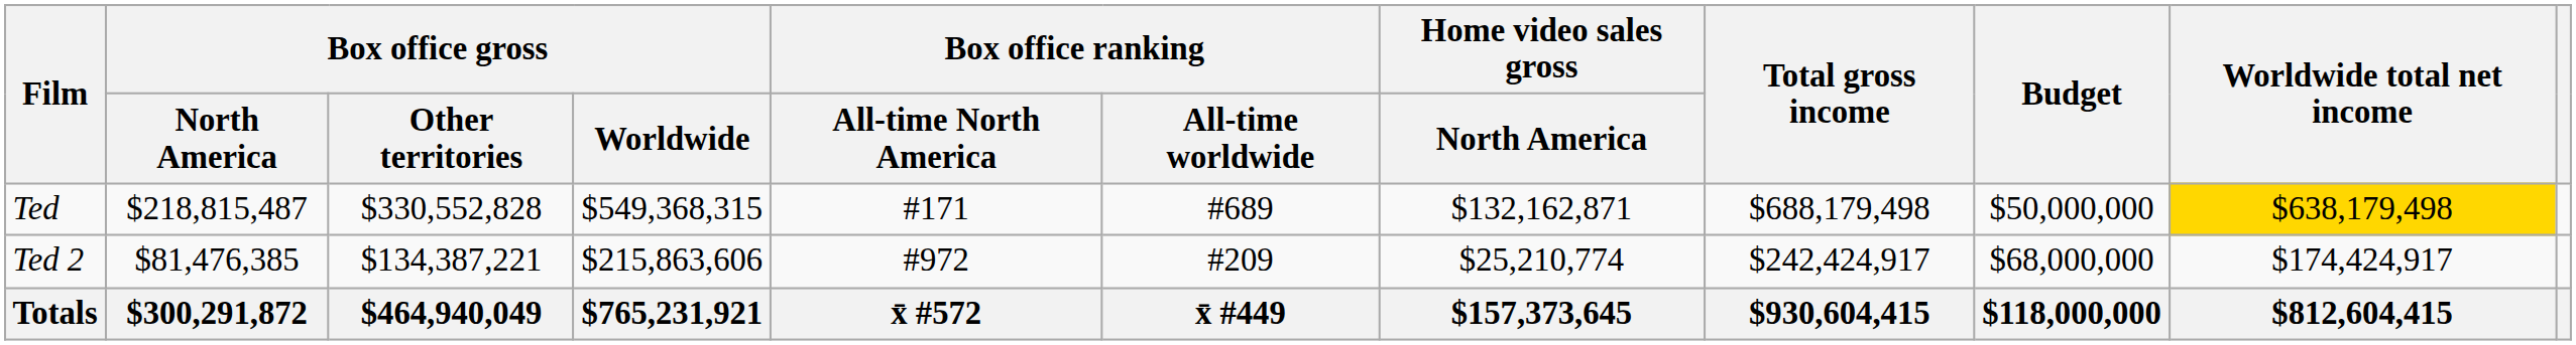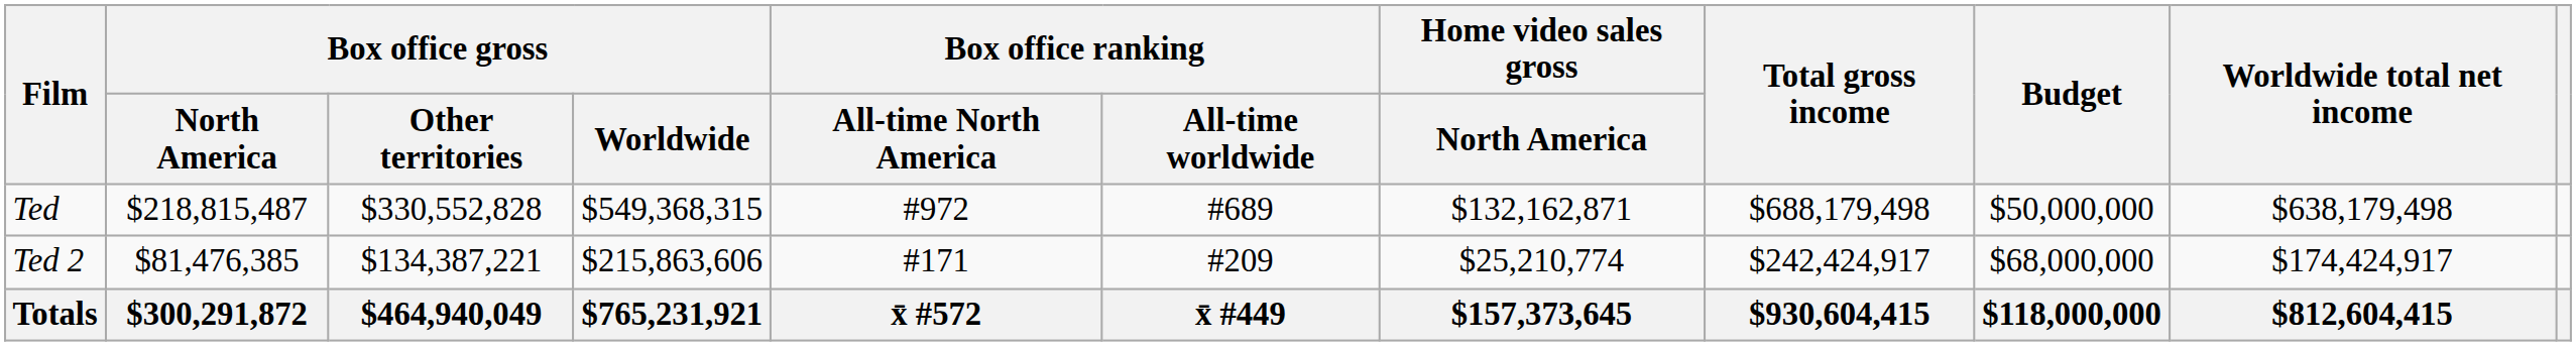 <table class="wikitable plainrowheaders" style="text-align:center;">
 <tr>
 <th rowspan="2">Film</th>
 <th colspan="3">Box office gross</th>
 <th colspan="2">Box office ranking</th>
 <th>Home video sales gross</th>
 <th rowspan="2">Total gross income</th>
 <th rowspan="2">Budget</th>
 <th rowspan="2">Worldwide total net income</th>
 <th rowspan="2"></th>
 </tr>
 <tr>
 <th>North America</th>
 <th>Other territories</th>
 <th>Worldwide</th>
 <th>All-time North America</th>
 <th>All-time worldwide</th>
 <th>North America</th>
 </tr>
 <tr>
 <td style="text-align:left"><em>Ted</em></td>
 <td>$218,815,487</td>
 <td>$330,552,828</td>
 <td>$549,368,315</td>
-<td>#171</td>
+<td>#972</td>
 <td>#689</td>
 <td>$132,162,871</td>
 <td>$688,179,498</td>
 <td>$50,000,000</td>
-<td style="background: gold;">$638,179,498</td>
+<td>$638,179,498</td>
 <td></td>
 </tr>
 <tr>
 <td style="text-align:left"><em>Ted 2</em></td>
 <td>$81,476,385</td>
 <td>$134,387,221</td>
 <td>$215,863,606</td>
-<td>#972</td>
+<td>#171</td>
 <td>#209</td>
 <td>$25,210,774</td>
 <td>$242,424,917</td>
 <td>$68,000,000</td>
 <td>$174,424,917</td>
 <td></td>
 </tr>
 <tr>
 <th>Totals</th>
 <th>$300,291,872</th>
 <th>$464,940,049</th>
 <th>$765,231,921</th>
 <th>x̄ #572</th>
 <th>x̄ #449</th>
 <th>$157,373,645</th>
 <th>$930,604,415</th>
 <th>$118,000,000</th>
 <th>$812,604,415</th>
 <th></th>
 </tr>
 </table>
